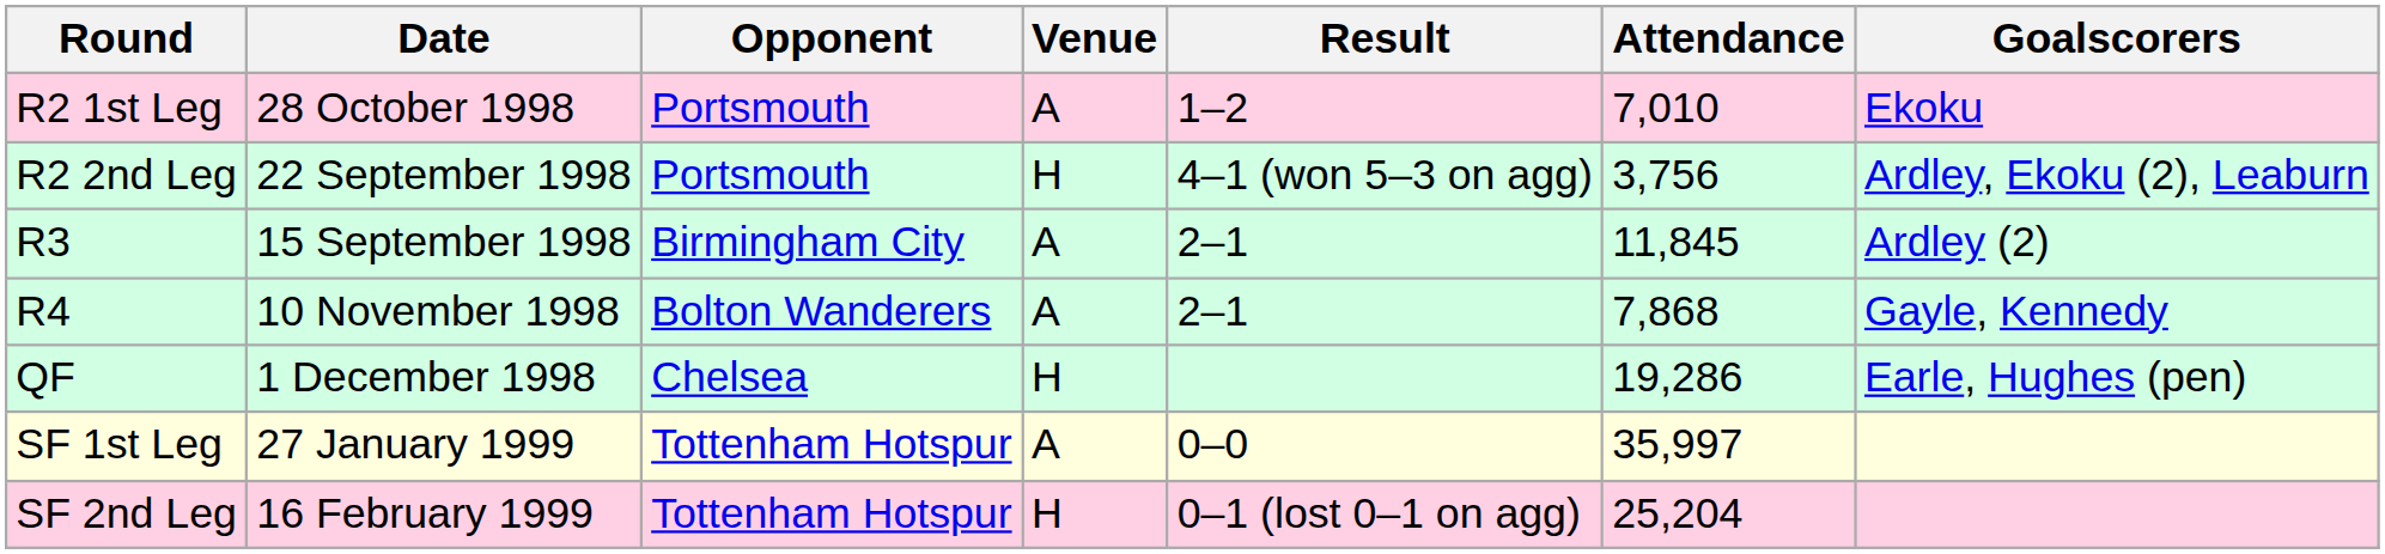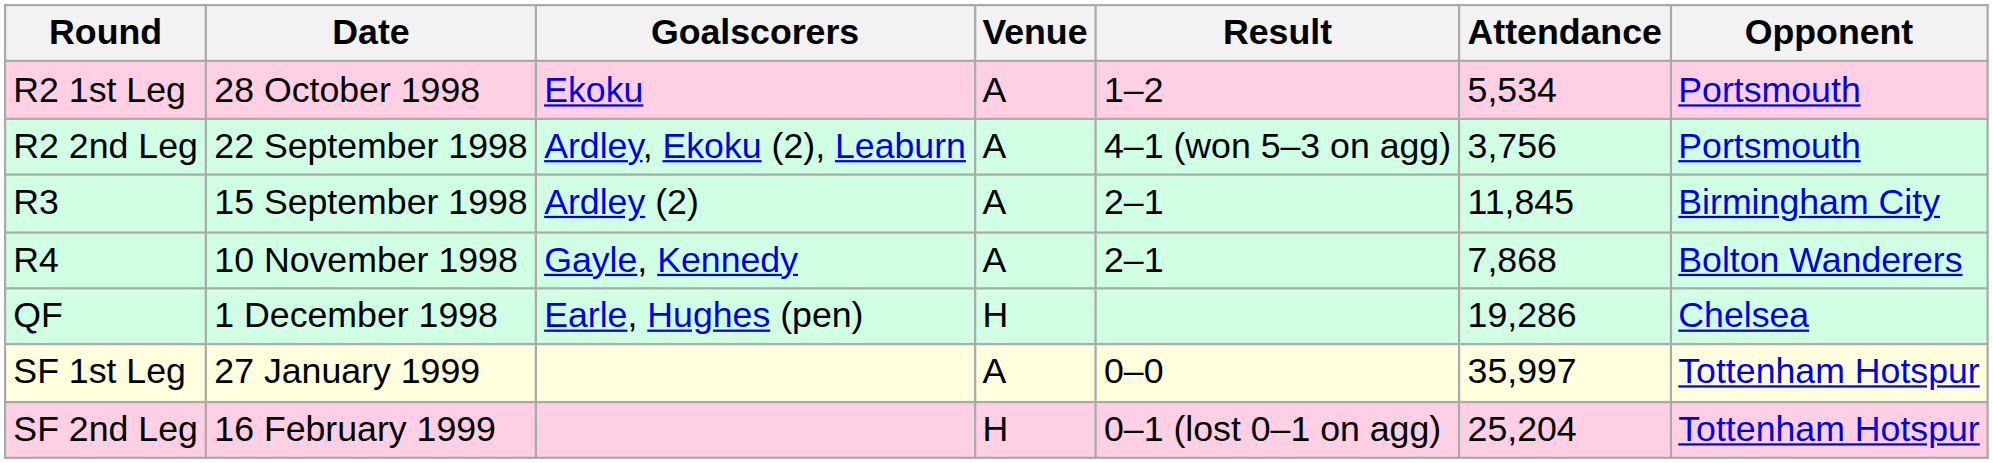 <table class="wikitable">
 <tr>
 <th>Round</th>
 <th>Date</th>
-<th>Opponent</th>
+<th>Goalscorers</th>
 <th>Venue</th>
 <th>Result</th>
 <th>Attendance</th>
-<th>Goalscorers</th>
+<th>Opponent</th>
 </tr>
 <tr style="background-color: #ffd0e3;">
 <td>R2 1st Leg</td>
 <td>28 October 1998</td>
-<td><a href='#'>Portsmouth</a></td>
+<td><a href='#'>Ekoku</a></td>
 <td>A</td>
 <td>1–2</td>
-<td>7,010</td>
-<td><a href='#'>Ekoku</a></td>
+<td>5,534</td>
+<td><a href='#'>Portsmouth</a></td>
 </tr>
 <tr style="background-color: #d0ffe3;">
 <td>R2 2nd Leg</td>
 <td>22 September 1998</td>
-<td><a href='#'>Portsmouth</a></td>
-<td>H</td>
+<td><a href='#'>Ardley</a>, <a href='#'>Ekoku</a> (2), <a href='#'>Leaburn</a></td>
+<td>A</td>
 <td>4–1 (won 5–3 on agg)</td>
 <td>3,756</td>
-<td><a href='#'>Ardley</a>, <a href='#'>Ekoku</a> (2), <a href='#'>Leaburn</a></td>
+<td><a href='#'>Portsmouth</a></td>
 </tr>
 <tr style="background-color: #d0ffe3;">
 <td>R3</td>
 <td>15 September 1998</td>
-<td><a href='#'>Birmingham City</a></td>
+<td><a href='#'>Ardley</a> (2)</td>
 <td>A</td>
 <td>2–1</td>
 <td>11,845</td>
-<td><a href='#'>Ardley</a> (2)</td>
+<td><a href='#'>Birmingham City</a></td>
 </tr>
 <tr style="background-color: #d0ffe3;">
 <td>R4</td>
 <td>10 November 1998</td>
-<td><a href='#'>Bolton Wanderers</a></td>
+<td><a href='#'>Gayle</a>, <a href='#'>Kennedy</a></td>
 <td>A</td>
 <td>2–1</td>
 <td>7,868</td>
-<td><a href='#'>Gayle</a>, <a href='#'>Kennedy</a></td>
+<td><a href='#'>Bolton Wanderers</a></td>
 </tr>
 <tr style="background-color: #d0ffe3;">
 <td>QF</td>
 <td>1 December 1998</td>
-<td><a href='#'>Chelsea</a></td>
+<td><a href='#'>Earle</a>, <a href='#'>Hughes</a> (pen)</td>
 <td>H</td>
 <td></td>
 <td>19,286</td>
-<td><a href='#'>Earle</a>, <a href='#'>Hughes</a> (pen)</td>
+<td><a href='#'>Chelsea</a></td>
 </tr>
 <tr style="background-color: #ffffdd;">
 <td>SF 1st Leg</td>
 <td>27 January 1999</td>
-<td><a href='#'>Tottenham Hotspur</a></td>
+<td></td>
 <td>A</td>
 <td>0–0</td>
 <td>35,997</td>
-<td></td>
+<td><a href='#'>Tottenham Hotspur</a></td>
 </tr>
 <tr style="background-color: #ffd0e3;">
 <td>SF 2nd Leg</td>
 <td>16 February 1999</td>
-<td><a href='#'>Tottenham Hotspur</a></td>
+<td></td>
 <td>H</td>
 <td>0–1 (lost 0–1 on agg)</td>
 <td>25,204</td>
-<td></td>
+<td><a href='#'>Tottenham Hotspur</a></td>
 </tr>
 </table>
